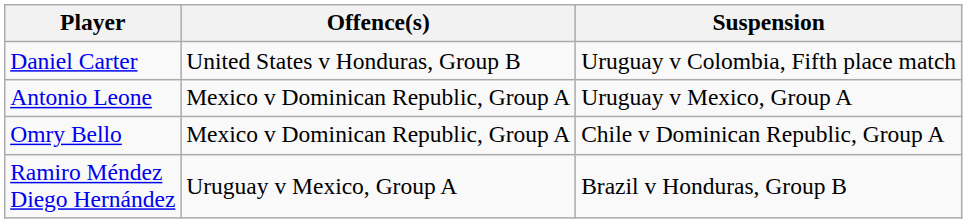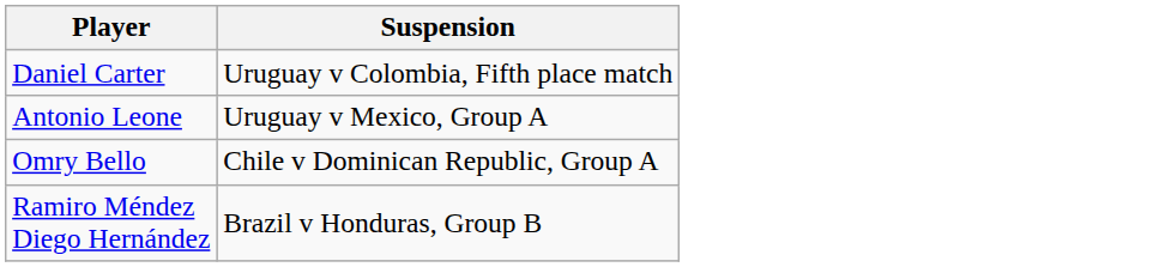 <table class="wikitable plainrowheaders">
 <tr>
 <th>Player</th>
-<th>Offence(s)</th>
 <th>Suspension</th>
 </tr>
 <tr>
 <td> <a href='#'>Daniel Carter</a></td>
-<td> United States v Honduras, Group B</td>
 <td>Uruguay v Colombia, Fifth place match</td>
 </tr>
 <tr>
 <td> <a href='#'>Antonio Leone</a></td>
-<td> Mexico v Dominican Republic, Group A</td>
 <td>Uruguay v Mexico, Group A</td>
 </tr>
 <tr>
 <td> <a href='#'>Omry Bello</a></td>
-<td> Mexico v Dominican Republic, Group A</td>
 <td>Chile v Dominican Republic, Group A</td>
 </tr>
 <tr>
 <td> <a href='#'>Ramiro Méndez</a> <br>  <a href='#'>Diego Hernández</a></td>
-<td> Uruguay v Mexico, Group A</td>
 <td>Brazil v Honduras, Group B</td>
 </tr>
 </table>
